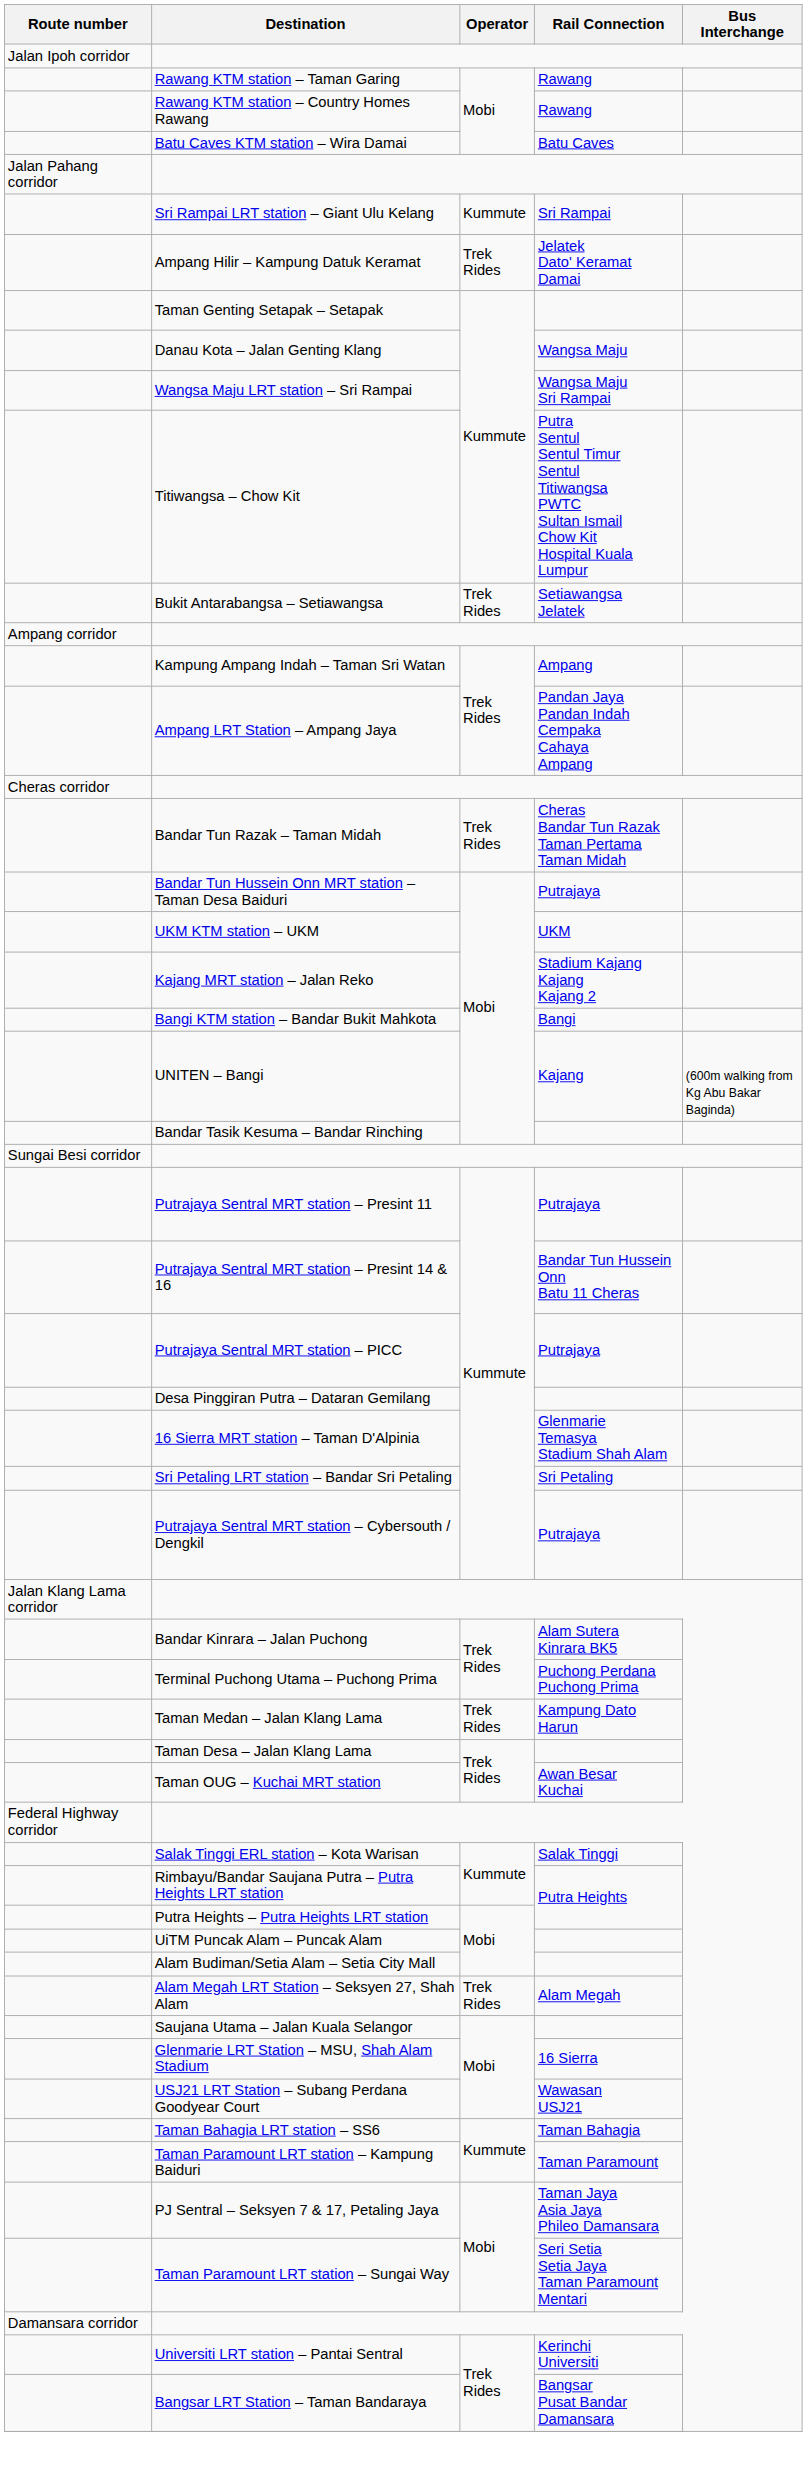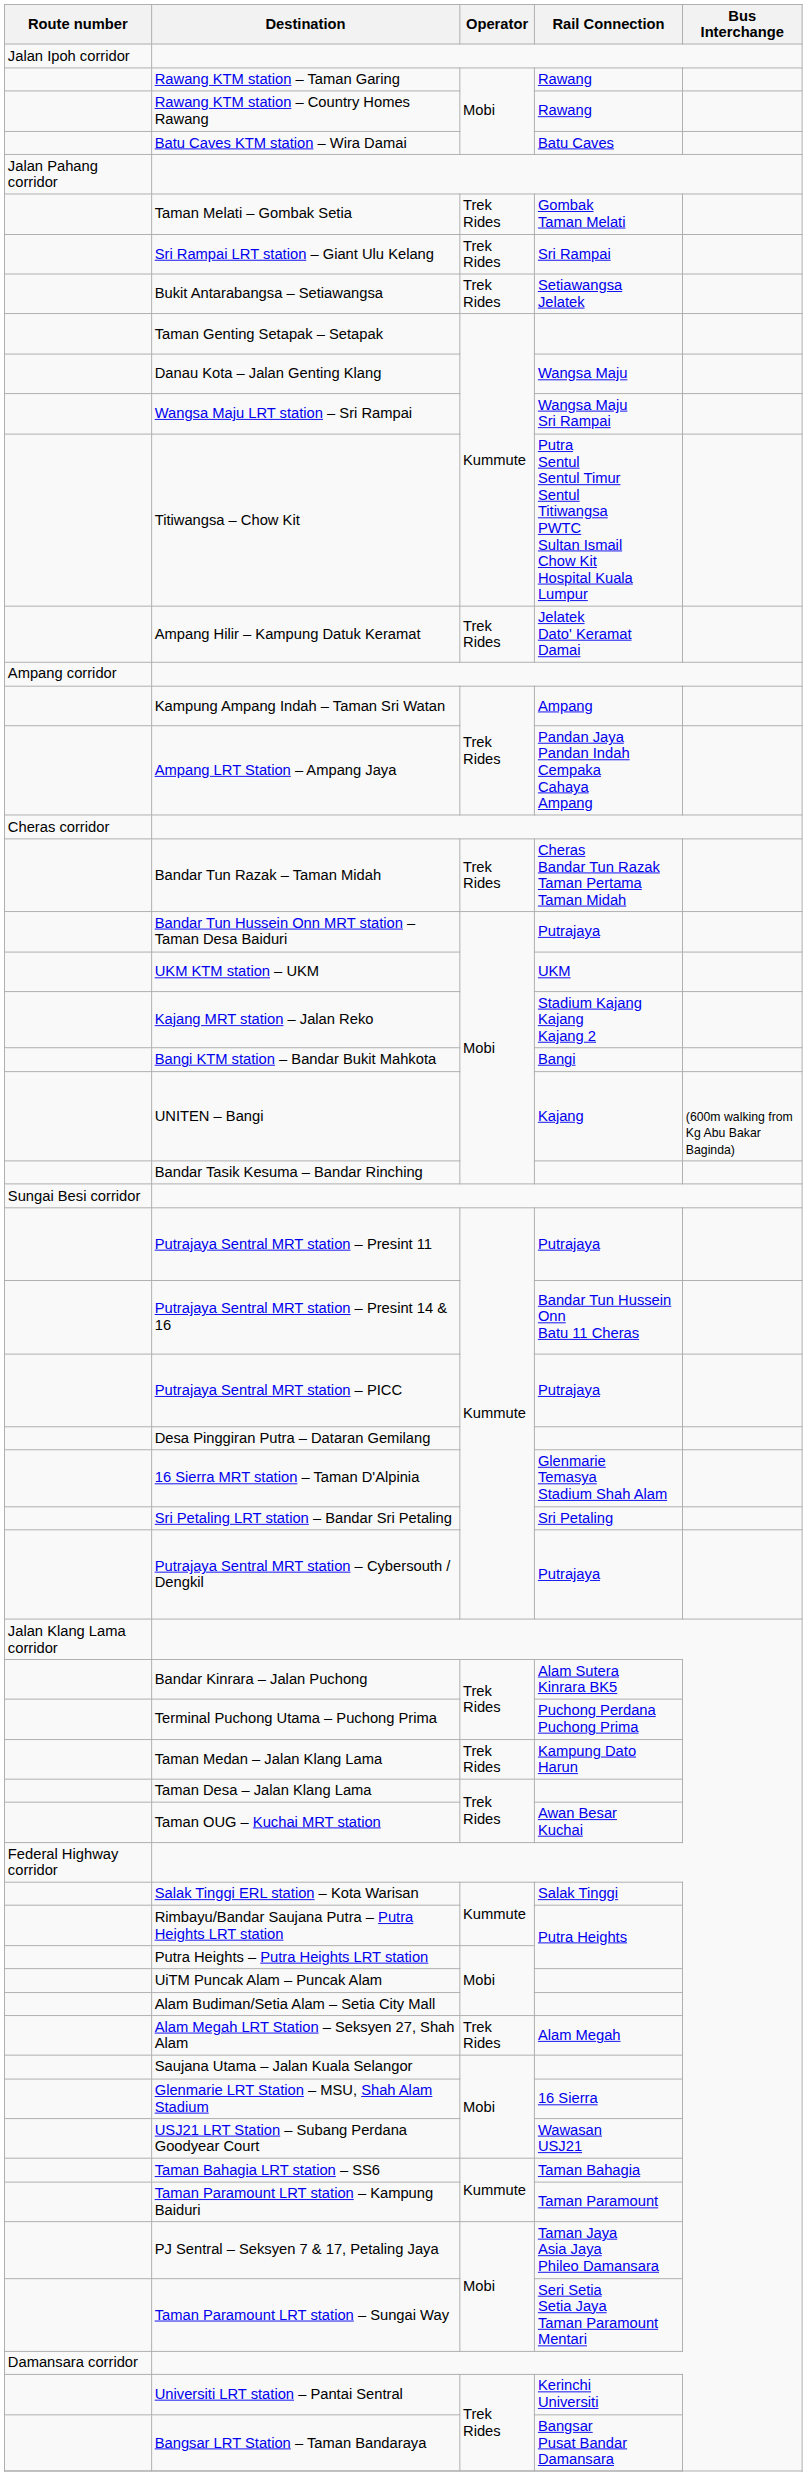 <table class="wikitable">
 <tr>
 <th>Route number</th>
 <th>Destination</th>
 <th>Operator</th>
 <th>Rail Connection</th>
 <th>Bus Interchange</th>
 </tr>
 <tr>
 <td>Jalan Ipoh corridor</td>
 </tr>
 <tr>
 <td></td>
 <td><a href='#'>Rawang KTM station</a> – Taman Garing</td>
 <td rowspan="3">Mobi</td>
 <td> <a href='#'>Rawang</a></td>
 <td>  <br></td>
 </tr>
 <tr>
 <td></td>
 <td><a href='#'>Rawang KTM station</a> – Country Homes Rawang</td>
 <td> <a href='#'>Rawang</a></td>
 <td></td>
 </tr>
 <tr>
 <td></td>
 <td><a href='#'>Batu Caves KTM station</a> – Wira Damai</td>
 <td> <a href='#'>Batu Caves</a></td>
 <td></td>
 </tr>
 <tr>
 <td>Jalan Pahang corridor</td>
 </tr>
 <tr>
 <td></td>
+<td>Taman Melati – Gombak Setia</td>
+<td>Trek Rides</td>
+<td> <a href='#'>Gombak</a> <br>  <a href='#'>Taman Melati</a></td>
+<td> <br></td>
+</tr>
+<tr>
+<td></td>
 <td><a href='#'>Sri Rampai LRT station</a> – Giant Ulu Kelang</td>
-<td>Kummute</td>
+<td>Trek Rides</td>
 <td> <a href='#'>Sri Rampai</a></td>
 <td> <br> <br> </td>
 </tr>
 <tr>
 <td></td>
-<td>Ampang Hilir – Kampung Datuk Keramat</td>
+<td>Bukit Antarabangsa – Setiawangsa</td>
 <td>Trek Rides</td>
-<td> <a href='#'>Jelatek</a> <br>  <a href='#'>Dato' Keramat</a> <br>  <a href='#'>Damai</a></td>
-<td> <br> <br> <br></td>
+<td> <a href='#'>Setiawangsa</a><br>  <a href='#'>Jelatek</a></td>
+<td> <br></td>
 </tr>
 <tr>
 <td></td>
 <td>Taman Genting Setapak – Setapak</td>
 <td rowspan="4">Kummute</td>
 <td></td>
 <td> <br> <br></td>
 </tr>
 <tr>
 <td></td>
 <td>Danau Kota – Jalan Genting Klang</td>
 <td> <a href='#'>Wangsa Maju</a></td>
 <td> <br> <br></td>
 </tr>
 <tr>
 <td></td>
 <td><a href='#'>Wangsa Maju LRT station</a> – Sri Rampai</td>
 <td> <a href='#'>Wangsa Maju</a><br>  <a href='#'>Sri Rampai</a></td>
 <td> <br>  <br> </td>
 </tr>
 <tr>
 <td></td>
 <td>Titiwangsa – Chow Kit</td>
 <td> <a href='#'>Putra</a> <br>  <a href='#'>Sentul</a> <br>  <a href='#'>Sentul Timur</a> <br>  <a href='#'>Sentul</a> <br>  <a href='#'>Titiwangsa</a> <br>  <a href='#'>PWTC</a> <br>  <a href='#'>Sultan Ismail</a>  <br>  <a href='#'>Chow Kit</a> <br>  <a href='#'>Hospital Kuala Lumpur</a></td>
 <td> <br>  <br><br><br></td>
 </tr>
 <tr>
 <td></td>
-<td>Bukit Antarabangsa – Setiawangsa</td>
+<td>Ampang Hilir – Kampung Datuk Keramat</td>
 <td>Trek Rides</td>
-<td> <a href='#'>Setiawangsa</a><br>  <a href='#'>Jelatek</a></td>
-<td> <br></td>
+<td> <a href='#'>Jelatek</a> <br>  <a href='#'>Dato' Keramat</a> <br>  <a href='#'>Damai</a></td>
+<td> <br> <br> <br></td>
 </tr>
 <tr>
 <td>Ampang corridor</td>
 </tr>
 <tr>
 <td></td>
 <td>Kampung Ampang Indah – Taman Sri Watan</td>
 <td rowspan="2">Trek Rides</td>
 <td> <a href='#'>Ampang</a></td>
 <td> <br> <br></td>
 </tr>
 <tr>
 <td></td>
 <td><a href='#'>Ampang LRT Station</a> – Ampang Jaya</td>
 <td> <a href='#'>Pandan Jaya</a> <br>  <a href='#'>Pandan Indah</a> <br>  <a href='#'>Cempaka</a> <br>  <a href='#'>Cahaya</a> <br>  <a href='#'>Ampang</a></td>
 <td> <br> <br> <br> <br></td>
 </tr>
 <tr>
 <td>Cheras corridor</td>
 </tr>
 <tr>
 <td></td>
 <td>Bandar Tun Razak –  Taman Midah</td>
 <td>Trek Rides</td>
 <td> <a href='#'>Cheras</a> <br>  <a href='#'>Bandar Tun Razak</a> <br>  <a href='#'>Taman Pertama</a> <br>  <a href='#'>Taman Midah</a></td>
 <td> <br> <br> <br></td>
 </tr>
 <tr>
 <td></td>
 <td><a href='#'>Bandar Tun Hussein Onn MRT station</a> –  Taman Desa Baiduri</td>
 <td rowspan="6">Mobi</td>
 <td> <a href='#'>Putrajaya</a></td>
 <td> <br> <br></td>
 </tr>
 <tr>
 <td></td>
 <td><a href='#'>UKM KTM station</a> – UKM</td>
 <td> <a href='#'>UKM</a></td>
 <td> <br> <br></td>
 </tr>
 <tr>
 <td></td>
 <td><a href='#'>Kajang MRT station</a> – Jalan Reko</td>
 <td> <a href='#'>Stadium Kajang</a> <br>  <a href='#'>Kajang</a> <br>  <a href='#'>Kajang 2</a></td>
 <td> <br> <br><br></td>
 </tr>
 <tr>
 <td></td>
 <td><a href='#'>Bangi KTM station</a> – Bandar Bukit Mahkota</td>
 <td> <a href='#'>Bangi</a></td>
 <td></td>
 </tr>
 <tr>
 <td></td>
 <td>UNITEN – Bangi</td>
 <td> <a href='#'>Kajang</a></td>
 <td> <br><br> <small>(600m walking from<br>Kg Abu Bakar Baginda)</small></td>
 </tr>
 <tr>
 <td></td>
 <td>Bandar Tasik Kesuma – Bandar Rinching</td>
 <td></td>
 <td></td>
 </tr>
 <tr>
 <td>Sungai Besi corridor</td>
 </tr>
 <tr>
 <td></td>
 <td><a href='#'>Putrajaya Sentral MRT station</a> – Presint 11</td>
 <td rowspan="7">Kummute</td>
 <td> <a href='#'>Putrajaya</a></td>
 <td> <br> <br> <br> <br>  </td>
 </tr>
 <tr>
 <td></td>
 <td><a href='#'>Putrajaya Sentral MRT station</a> – Presint 14 & 16</td>
 <td> <a href='#'>Bandar Tun Hussein Onn</a> <br>  <a href='#'>Batu 11 Cheras</a></td>
 <td> <br> <br> <br> <br>  </td>
 </tr>
 <tr>
 <td></td>
 <td><a href='#'>Putrajaya Sentral MRT station</a> – PICC</td>
 <td> <a href='#'>Putrajaya</a></td>
 <td> <br> <br> <br> <br>  </td>
 </tr>
 <tr>
 <td></td>
 <td>Desa Pinggiran Putra – Dataran Gemilang</td>
 <td></td>
 <td>  <br></td>
 </tr>
 <tr>
 <td></td>
 <td><a href='#'>16 Sierra MRT station</a> –  Taman D'Alpinia</td>
 <td> <a href='#'>Glenmarie</a> <br>  <a href='#'>Temasya</a> <br>  <a href='#'>Stadium Shah Alam</a></td>
 <td></td>
 </tr>
 <tr>
 <td></td>
 <td><a href='#'>Sri Petaling LRT station</a> – Bandar Sri Petaling</td>
 <td> <a href='#'>Sri Petaling</a></td>
 <td> <br></td>
 </tr>
 <tr>
 <td></td>
 <td><a href='#'>Putrajaya Sentral MRT station</a> – Cybersouth / Dengkil</td>
 <td> <a href='#'>Putrajaya</a></td>
 <td> <br> <br> <br> <br> <br></td>
 </tr>
 <tr>
 <td>Jalan Klang Lama corridor</td>
 </tr>
 <tr>
 <td></td>
 <td>Bandar Kinrara – Jalan Puchong</td>
 <td rowspan="2">Trek Rides</td>
 <td> <a href='#'>Alam Sutera</a> <br>  <a href='#'>Kinrara BK5</a></td>
 </tr>
 <tr>
 <td></td>
 <td>Terminal Puchong Utama – Puchong Prima</td>
 <td> <a href='#'>Puchong Perdana</a> <br>  <a href='#'>Puchong Prima</a></td>
 </tr>
 <tr>
 <td></td>
 <td>Taman Medan – Jalan Klang Lama</td>
 <td>Trek Rides</td>
 <td> <a href='#'>Kampung Dato Harun</a></td>
 </tr>
 <tr>
 <td></td>
 <td>Taman Desa – Jalan Klang Lama</td>
 <td rowspan="2">Trek Rides</td>
 <td></td>
 </tr>
 <tr>
 <td></td>
 <td>Taman OUG – <a href='#'>Kuchai MRT station</a></td>
 <td> <a href='#'>Awan Besar</a> <br>  <a href='#'>Kuchai</a></td>
 </tr>
 <tr>
 <td>Federal Highway corridor</td>
 </tr>
 <tr>
 <td></td>
 <td><a href='#'>Salak Tinggi ERL station</a> – Kota Warisan</td>
 <td rowspan="2">Kummute</td>
 <td> <a href='#'>Salak Tinggi</a></td>
 </tr>
 <tr>
 <td></td>
 <td>Rimbayu/Bandar Saujana Putra – <a href='#'>Putra Heights LRT station</a></td>
 <td rowspan="2"> <a href='#'>Putra Heights</a></td>
 </tr>
 <tr>
 <td></td>
 <td>Putra Heights – <a href='#'>Putra Heights LRT station</a></td>
 <td rowspan="3">Mobi</td>
 </tr>
 <tr>
 <td></td>
 <td>UiTM Puncak Alam – Puncak Alam</td>
 <td></td>
 </tr>
 <tr>
 <td></td>
 <td>Alam Budiman/Setia Alam – Setia City Mall</td>
 <td></td>
 </tr>
 <tr>
 <td></td>
 <td><a href='#'>Alam Megah LRT Station</a> – Seksyen 27, Shah Alam</td>
 <td>Trek Rides</td>
 <td> <a href='#'>Alam Megah</a></td>
 </tr>
 <tr>
 <td></td>
 <td>Saujana Utama – Jalan Kuala Selangor</td>
 <td rowspan="3">Mobi</td>
 <td></td>
 </tr>
 <tr>
 <td></td>
 <td><a href='#'>Glenmarie LRT Station</a> – MSU, <a href='#'>Shah Alam Stadium</a></td>
 <td> <a href='#'>16 Sierra</a></td>
 </tr>
 <tr>
 <td></td>
 <td><a href='#'>USJ21 LRT Station</a> – Subang Perdana Goodyear Court</td>
 <td> <a href='#'>Wawasan</a><br>  <a href='#'>USJ21</a></td>
 </tr>
 <tr>
 <td></td>
 <td><a href='#'>Taman Bahagia LRT station</a> – SS6</td>
 <td rowspan="2">Kummute</td>
 <td> <a href='#'>Taman Bahagia</a></td>
 </tr>
 <tr>
 <td></td>
 <td><a href='#'>Taman Paramount LRT station</a> – Kampung Baiduri</td>
 <td> <a href='#'>Taman Paramount</a></td>
 </tr>
 <tr>
 <td></td>
 <td>PJ Sentral – Seksyen 7 & 17, Petaling Jaya</td>
 <td rowspan="2">Mobi</td>
 <td> <a href='#'>Taman Jaya</a><br>  <a href='#'>Asia Jaya</a><br> <a href='#'>Phileo Damansara</a></td>
 </tr>
 <tr>
 <td></td>
 <td><a href='#'>Taman Paramount LRT station</a> – Sungai Way</td>
 <td> <a href='#'>Seri Setia</a> <br>  <a href='#'>Setia Jaya</a>  <br>  <a href='#'>Taman Paramount</a>  <br>  <a href='#'>Mentari</a></td>
 </tr>
 <tr>
 <td>Damansara corridor</td>
 </tr>
 <tr>
 <td></td>
 <td><a href='#'>Universiti LRT station</a> – Pantai Sentral</td>
 <td rowspan="2">Trek Rides</td>
 <td> <a href='#'>Kerinchi</a> <br>  <a href='#'>Universiti</a></td>
 </tr>
 <tr>
 <td></td>
 <td><a href='#'>Bangsar LRT Station</a> – Taman Bandaraya</td>
 <td> <a href='#'>Bangsar</a><br> <a href='#'>Pusat Bandar Damansara</a></td>
 </tr>
 <tr>
 </tr>
 </table>
